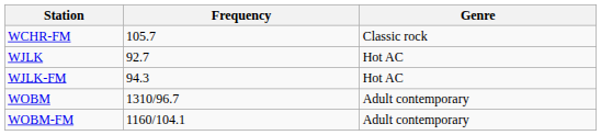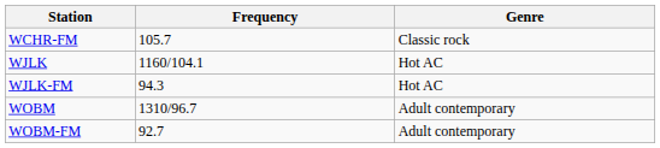 <table class="wikitable" style="width:45em;">
 <tr>
 <th style="width:20%">Station</th>
 <th style="width:40%">Frequency</th>
 <th style="width:40%">Genre</th>
 </tr>
 <tr>
 <td><a href='#'>WCHR-FM</a></td>
 <td>105.7</td>
 <td>Classic rock</td>
 </tr>
 <tr>
 <td><a href='#'>WJLK</a></td>
-<td>92.7</td>
+<td>1160/104.1</td>
 <td>Hot AC</td>
 </tr>
 <tr>
 <td><a href='#'>WJLK-FM</a></td>
 <td>94.3</td>
 <td>Hot AC</td>
 </tr>
 <tr>
 <td><a href='#'>WOBM</a></td>
 <td>1310/96.7</td>
 <td>Adult contemporary</td>
 </tr>
 <tr>
 <td><a href='#'>WOBM-FM</a></td>
-<td>1160/104.1</td>
+<td>92.7</td>
 <td>Adult contemporary</td>
 </tr>
 </table>
